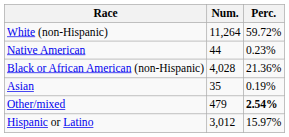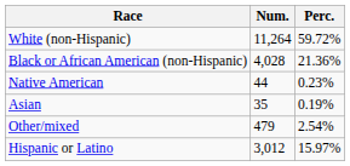 <table class="wikitable">
 <tr>
 <th>Race</th>
 <th>Num.</th>
 <th>Perc.</th>
 </tr>
 <tr>
 <td><a href='#'>White</a> (non-Hispanic)</td>
 <td>11,264</td>
 <td>59.72%</td>
 </tr>
 <tr>
+<td><a href='#'>Black or African American</a> (non-Hispanic)</td>
+<td>4,028</td>
+<td>21.36%</td>
+</tr>
+<tr>
 <td><a href='#'>Native American</a></td>
 <td>44</td>
 <td>0.23%</td>
-</tr>
-<tr>
-<td><a href='#'>Black or African American</a> (non-Hispanic)</td>
-<td>4,028</td>
-<td>21.36%</td>
 </tr>
 <tr>
 <td><a href='#'>Asian</a></td>
 <td>35</td>
 <td>0.19%</td>
 </tr>
 <tr>
 <td><a href='#'>Other/mixed</a></td>
 <td>479</td>
-<td><strong>2.54%</strong></td>
+<td>2.54%</td>
 </tr>
 <tr>
 <td><a href='#'>Hispanic</a> or <a href='#'>Latino</a></td>
 <td>3,012</td>
 <td>15.97%</td>
 </tr>
 </table>
